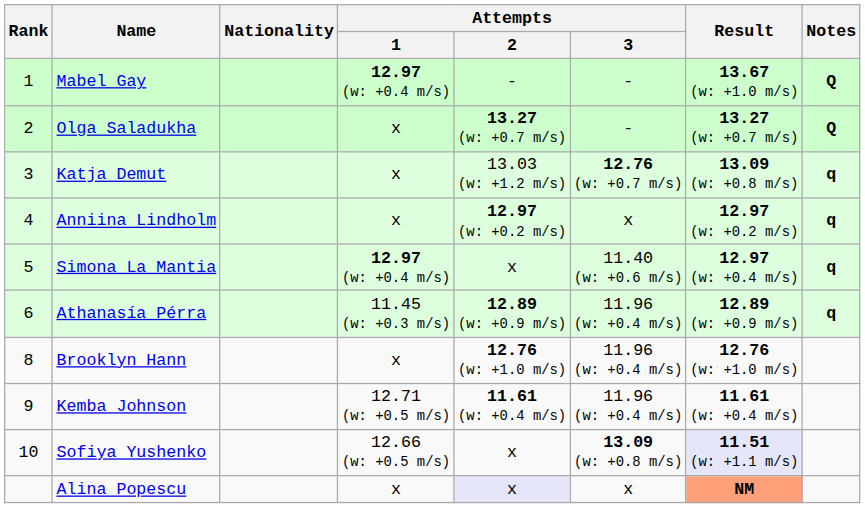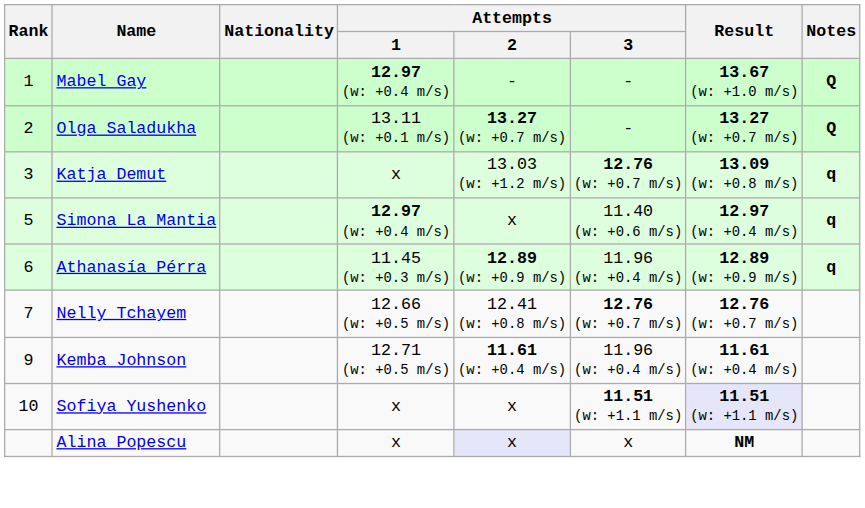 <table class="wikitable sortable" style="text-align:center">
 <tr>
 <th rowspan=2>Rank</th>
 <th rowspan=2>Name</th>
 <th rowspan=2>Nationality</th>
 <th colspan=3>Attempts</th>
 <th rowspan=2>Result</th>
 <th rowspan=2>Notes</th>
 </tr>
 <tr>
 <th>1</th>
 <th>2</th>
 <th>3</th>
 </tr>
 <tr bgcolor=ccffcc>
 <td>1</td>
 <td align=left><a href='#'>Mabel Gay</a></td>
 <td align=left></td>
 <td><strong>12.97</strong><br><small>(w: +0.4 m/s)</small></td>
 <td>-</td>
 <td>-</td>
 <td><strong>13.67</strong> <br><small>(w: +1.0 m/s)</small></td>
 <td><strong>Q</strong></td>
 </tr>
 <tr bgcolor=ccffcc>
 <td>2</td>
 <td align=left><a href='#'>Olga Saladukha</a></td>
 <td align=left></td>
-<td>x</td>
+<td>13.11<br><small>(w: +0.1 m/s)</small></td>
 <td><strong>13.27</strong><br><small>(w: +0.7 m/s)</small></td>
 <td>-</td>
 <td><strong>13.27</strong> <br><small>(w: +0.7 m/s)</small></td>
 <td><strong>Q</strong></td>
 </tr>
 <tr bgcolor=ddffdd>
 <td>3</td>
 <td align=left><a href='#'>Katja Demut</a></td>
 <td align=left></td>
 <td>x</td>
 <td>13.03<br><small>(w: +1.2 m/s)</small></td>
 <td><strong>12.76</strong><br><small>(w: +0.7 m/s)</small></td>
 <td><strong>13.09</strong> <br><small>(w: +0.8 m/s)</small></td>
-<td><strong>q</strong></td>
-</tr>
-<tr bgcolor=ddffdd>
-<td>4</td>
-<td align=left><a href='#'>Anniina Lindholm</a></td>
-<td align=left></td>
-<td>x</td>
-<td><strong>12.97</strong><br><small>(w: +0.2 m/s)</small></td>
-<td>x</td>
-<td><strong>12.97</strong> <br><small>(w: +0.2 m/s)</small></td>
 <td><strong>q</strong></td>
 </tr>
 <tr bgcolor=ddffdd>
 <td>5</td>
 <td align=left><a href='#'>Simona La Mantia</a></td>
 <td align=left></td>
 <td><strong>12.97</strong><br><small>(w: +0.4 m/s)</small></td>
 <td>x</td>
 <td>11.40<br><small>(w: +0.6 m/s)</small></td>
 <td><strong>12.97</strong> <br><small>(w: +0.4 m/s)</small></td>
 <td><strong>q</strong></td>
 </tr>
 <tr bgcolor=ddffdd>
 <td>6</td>
 <td align=left><a href='#'>Athanasía Pérra</a></td>
 <td align=left></td>
 <td>11.45<br><small>(w: +0.3 m/s)</small></td>
 <td><strong>12.89</strong><br><small>(w: +0.9 m/s)</small></td>
 <td>11.96<br><small>(w: +0.4 m/s)</small></td>
 <td><strong>12.89</strong> <br><small>(w: +0.9 m/s)</small></td>
 <td><strong>q</strong></td>
 </tr>
 <tr>
-<td>8</td>
-<td align=left><a href='#'>Brooklyn Hann</a></td>
+<td>7</td>
+<td align=left><a href='#'>Nelly Tchayem</a></td>
 <td align=left></td>
-<td>x</td>
-<td><strong>12.76</strong><br><small>(w: +1.0 m/s)</small></td>
-<td>11.96<br><small>(w: +0.4 m/s)</small></td>
-<td><strong>12.76</strong> <br><small>(w: +1.0 m/s)</small></td>
+<td>12.66<br><small>(w: +0.5 m/s)</small></td>
+<td>12.41<br><small>(w: +0.8 m/s)</small></td>
+<td><strong>12.76</strong><br><small>(w: +0.7 m/s)</small></td>
+<td><strong>12.76</strong> <br><small>(w: +0.7 m/s)</small></td>
 <td></td>
 </tr>
 <tr>
 <td>9</td>
 <td align=left><a href='#'>Kemba Johnson</a></td>
 <td align=left></td>
 <td>12.71<br><small>(w: +0.5 m/s)</small></td>
 <td><strong>11.61</strong><br><small>(w: +0.4 m/s)</small></td>
 <td>11.96<br><small>(w: +0.4 m/s)</small></td>
 <td><strong>11.61</strong> <br><small>(w: +0.4 m/s)</small></td>
 <td></td>
 </tr>
 <tr>
 <td>10</td>
 <td align=left><a href='#'>Sofiya Yushenko</a></td>
 <td align=left></td>
-<td>12.66<br><small>(w: +0.5 m/s)</small></td>
 <td>x</td>
-<td><strong>13.09</strong><br><small>(w: +0.8 m/s)</small></td>
+<td>x</td>
+<td><strong>11.51</strong><br><small>(w: +1.1 m/s)</small></td>
 <td style="background: lavender;"><strong>11.51</strong> <br><small>(w: +1.1 m/s)</small></td>
 <td></td>
 </tr>
 <tr>
 <td></td>
 <td align=left><a href='#'>Alina Popescu</a></td>
 <td align=left></td>
 <td>x</td>
 <td style="background: lavender;">x</td>
 <td>x</td>
-<td style="background: lightsalmon;"><strong>NM</strong></td>
+<td><strong>NM</strong></td>
 <td></td>
 </tr>
 </table>
